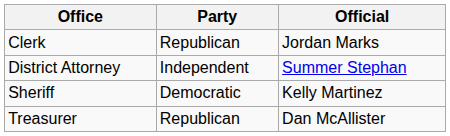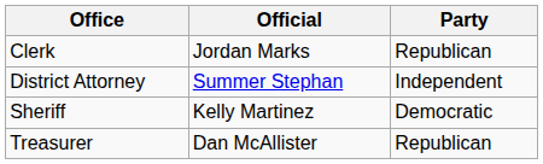 <table class="wikitable" style="width:35%;">
 <tr>
 <th>Office</th>
+<th>Official</th>
 <th>Party</th>
-<th>Official</th>
 </tr>
 <tr>
 <td>Clerk</td>
+<td> Jordan Marks</td>
 <td>Republican</td>
-<td> Jordan Marks</td>
 </tr>
 <tr>
 <td>District Attorney</td>
+<td> <a href='#'>Summer Stephan</a></td>
 <td>Independent</td>
-<td> <a href='#'>Summer Stephan</a></td>
 </tr>
 <tr>
 <td>Sheriff</td>
+<td> Kelly Martinez</td>
 <td>Democratic</td>
-<td> Kelly Martinez</td>
 </tr>
 <tr>
 <td>Treasurer</td>
+<td> Dan McAllister</td>
 <td>Republican</td>
-<td> Dan McAllister</td>
 </tr>
 </table>
